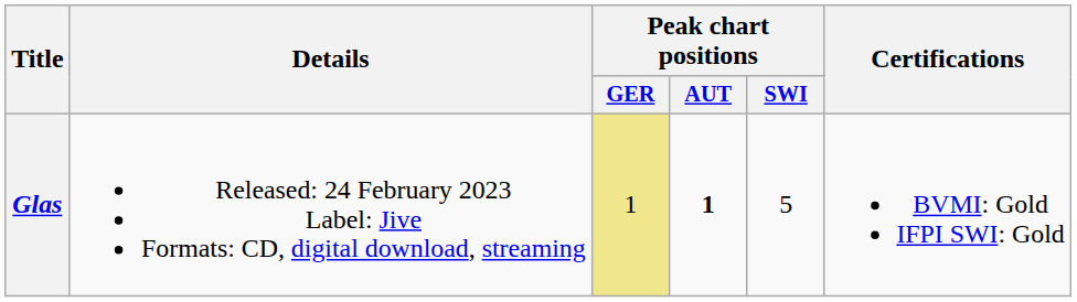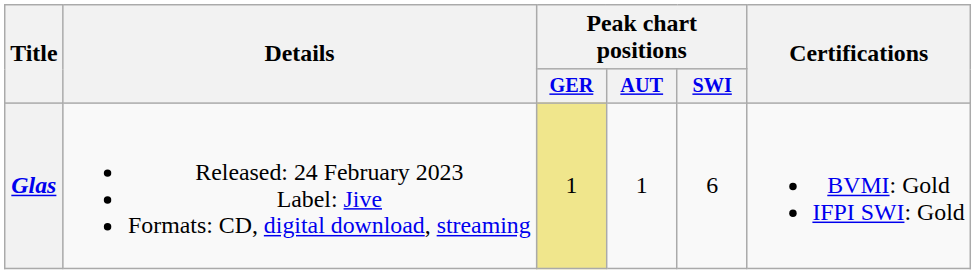 <table class="wikitable plainrowheaders" style="text-align:center;">
 <tr>
 <th scope="col" rowspan="2">Title</th>
 <th scope="col" rowspan="2">Details</th>
 <th scope="col" colspan="3">Peak chart positions</th>
 <th scope="col" rowspan="2">Certifications</th>
 </tr>
 <tr>
 <th scope="col" style="width:3em;font-size:85%;"><a href='#'>GER</a><br></th>
 <th scope="col" style="width:3em;font-size:85%;"><a href='#'>AUT</a><br></th>
 <th scope="col" style="width:3em;font-size:85%;"><a href='#'>SWI</a><br></th>
 </tr>
 <tr>
 <th scope="row"><em><a href='#'>Glas</a></em></th>
 <td><br><ul><li>Released: 24 February 2023</li><li>Label: <a href='#'>Jive</a></li><li>Formats: CD, <a href='#'>digital download</a>, <a href='#'>streaming</a></li></ul></td>
 <td style="background: khaki;">1</td>
-<td><strong>1</strong></td>
-<td>5</td>
+<td>1</td>
+<td>6</td>
 <td><br><ul><li><a href='#'>BVMI</a>: Gold</li><li><a href='#'>IFPI SWI</a>: Gold</li></ul></td>
 </tr>
 </table>
